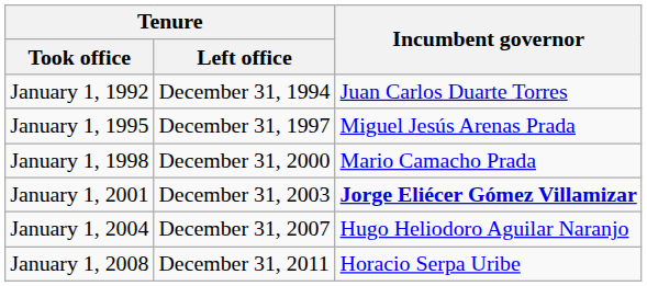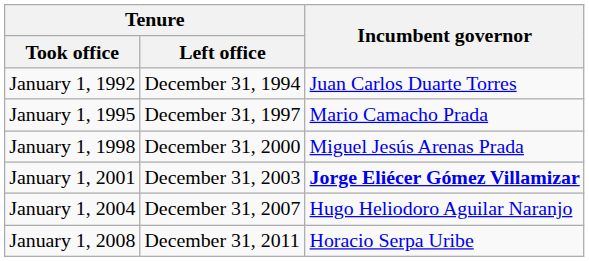 <table class="wikitable">
 <tr>
 <th colspan=2>Tenure</th>
 <th rowspan=2>Incumbent governor</th>
 </tr>
 <tr>
 <th>Took office</th>
 <th>Left office</th>
 </tr>
 <tr>
 <td>January 1, 1992</td>
 <td>December 31, 1994</td>
 <td><a href='#'>Juan Carlos Duarte Torres</a></td>
 </tr>
 <tr>
 <td>January 1, 1995</td>
 <td>December 31, 1997</td>
-<td><a href='#'>Miguel Jesús Arenas Prada</a></td>
+<td><a href='#'>Mario Camacho Prada</a></td>
 </tr>
 <tr>
 <td>January 1, 1998</td>
 <td>December 31, 2000</td>
-<td><a href='#'>Mario Camacho Prada</a></td>
+<td><a href='#'>Miguel Jesús Arenas Prada</a></td>
 </tr>
 <tr>
 <td>January 1, 2001</td>
 <td>December 31, 2003</td>
 <td><strong><a href='#'>Jorge Eliécer Gómez Villamizar</a></strong></td>
 </tr>
 <tr>
 <td>January 1, 2004</td>
 <td>December 31, 2007</td>
 <td><a href='#'>Hugo Heliodoro Aguilar Naranjo</a></td>
 </tr>
 <tr>
 <td>January 1, 2008</td>
 <td>December 31, 2011</td>
 <td><a href='#'>Horacio Serpa Uribe</a></td>
 </tr>
 </table>
